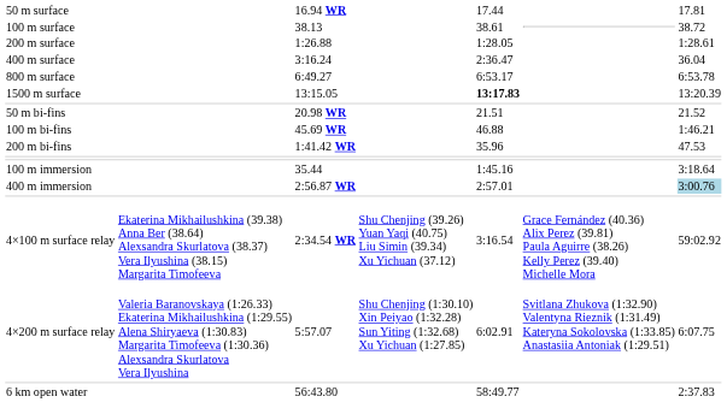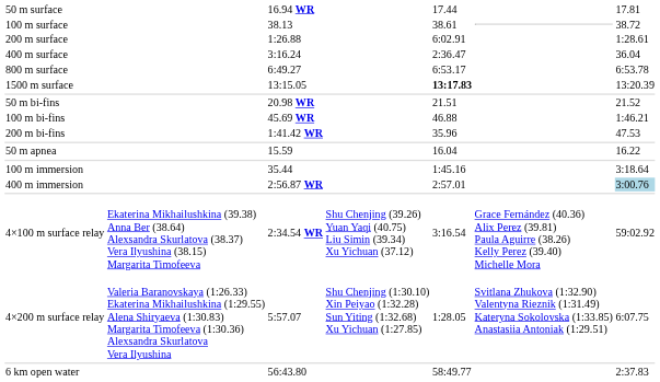 <table>
 <tr>
 <td>50 m surface</td>
 <td></td>
 <td>16.94 <strong><a href='#'>WR</a></strong></td>
 <td></td>
 <td>17.44</td>
 <td></td>
 <td>17.81</td>
 </tr>
 <tr>
 <td>100 m surface</td>
 <td></td>
 <td>38.13</td>
 <td></td>
 <td>38.61</td>
 <td><hr></td>
 <td>38.72</td>
 </tr>
 <tr>
 <td>200 m surface</td>
 <td></td>
 <td>1:26.88</td>
 <td></td>
-<td>1:28.05</td>
+<td>6:02.91</td>
 <td></td>
 <td>1:28.61</td>
 </tr>
 <tr>
 <td>400 m surface</td>
 <td></td>
 <td>3:16.24</td>
 <td></td>
 <td>2:36.47</td>
 <td></td>
 <td>36.04</td>
 </tr>
 <tr>
 <td>800 m surface</td>
 <td></td>
 <td>6:49.27</td>
 <td></td>
 <td>6:53.17</td>
 <td></td>
 <td>6:53.78</td>
 </tr>
 <tr>
 <td>1500 m surface</td>
 <td></td>
 <td>13:15.05</td>
 <td></td>
 <td><strong>13:17.83</strong></td>
 <td></td>
 <td>13:20.39</td>
 </tr>
 <tr bgcolor=#DDDDDD>
 <td colspan=7></td>
 </tr>
 <tr>
 <td>50 m bi-fins</td>
 <td></td>
 <td>20.98 <strong><a href='#'>WR</a></strong></td>
 <td></td>
 <td>21.51</td>
 <td></td>
 <td>21.52</td>
 </tr>
 <tr>
 <td>100 m bi-fins</td>
 <td></td>
 <td>45.69 <strong><a href='#'>WR</a></strong></td>
 <td></td>
 <td>46.88</td>
 <td></td>
 <td>1:46.21</td>
 </tr>
 <tr>
 <td>200 m bi-fins</td>
 <td></td>
 <td>1:41.42 <strong><a href='#'>WR</a></strong></td>
 <td></td>
 <td>35.96</td>
 <td></td>
 <td>47.53</td>
 </tr>
 <tr bgcolor=#DDDDDD>
 <td colspan=7></td>
 </tr>
+<tr>
+<td>50 m apnea</td>
+<td></td>
+<td>15.59</td>
+<td></td>
+<td>16.04</td>
+<td></td>
+<td>16.22</td>
+</tr>
 <tr bgcolor=#DDDDDD>
 <td colspan=7></td>
 </tr>
 <tr>
 <td>100 m immersion</td>
 <td></td>
 <td>35.44</td>
 <td></td>
 <td>1:45.16</td>
 <td></td>
 <td>3:18.64</td>
 </tr>
 <tr>
 <td>400 m immersion</td>
 <td></td>
 <td>2:56.87 <strong><a href='#'>WR</a></strong></td>
 <td></td>
 <td>2:57.01</td>
 <td></td>
 <td style="background: lightblue;">3:00.76</td>
 </tr>
 <tr bgcolor=#DDDDDD>
 <td colspan=7></td>
 </tr>
 <tr>
 <td>4×100 m surface relay</td>
 <td valign="top"><br><a href='#'>Ekaterina Mikhailushkina</a> (39.38)<br><a href='#'>Anna Ber</a> (38.64)<br><a href='#'>Alexsandra Skurlatova</a> (38.37)<br><a href='#'>Vera Ilyushina</a> (38.15)<br><a href='#'>Margarita Timofeeva</a></td>
 <td>2:34.54 <strong><a href='#'>WR</a></strong></td>
 <td valign="top"><br><a href='#'>Shu Chenjing</a> (39.26)<br><a href='#'>Yuan Yaqi</a> (40.75)<br><a href='#'>Liu Simin</a> (39.34)<br><a href='#'>Xu Yichuan</a> (37.12)</td>
 <td>3:16.54</td>
 <td valign="top"><br><a href='#'>Grace Fernández</a> (40.36)<br><a href='#'>Alix Perez</a> (39.81)<br><a href='#'>Paula Aguirre</a> (38.26)<br><a href='#'>Kelly Perez</a> (39.40)<br><a href='#'>Michelle Mora</a></td>
 <td>59:02.92</td>
 </tr>
 <tr>
 <td>4×200 m surface relay</td>
 <td valign="top"><br><a href='#'>Valeria Baranovskaya</a> (1:26.33)<br><a href='#'>Ekaterina Mikhailushkina</a> (1:29.55)<br><a href='#'>Alena Shiryaeva</a> (1:30.83)<br><a href='#'>Margarita Timofeeva</a> (1:30.36)<br><a href='#'>Alexsandra Skurlatova</a><br><a href='#'>Vera Ilyushina</a></td>
 <td>5:57.07</td>
 <td valign="top"><br><a href='#'>Shu Chenjing</a> (1:30.10)<br><a href='#'>Xin Peiyao</a> (1:32.28)<br><a href='#'>Sun Yiting</a> (1:32.68)<br><a href='#'>Xu Yichuan</a> (1:27.85)</td>
-<td>6:02.91</td>
+<td>1:28.05</td>
 <td valign="top"><br><a href='#'>Svitlana Zhukova</a> (1:32.90)<br><a href='#'>Valentyna Rieznik</a> (1:31.49)<br><a href='#'>Kateryna Sokolovska</a> (1:33.85)<br><a href='#'>Anastasiia Antoniak</a> (1:29.51)</td>
 <td>6:07.75</td>
 </tr>
 <tr bgcolor=#DDDDDD>
 <td colspan=7></td>
 </tr>
 <tr>
 <td>6 km open water</td>
 <td></td>
 <td>56:43.80</td>
 <td></td>
 <td>58:49.77</td>
 <td></td>
 <td>2:37.83</td>
 </tr>
 </table>
